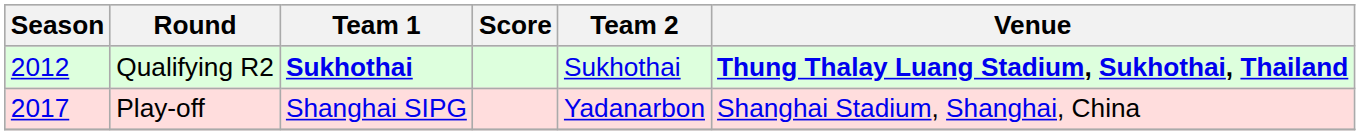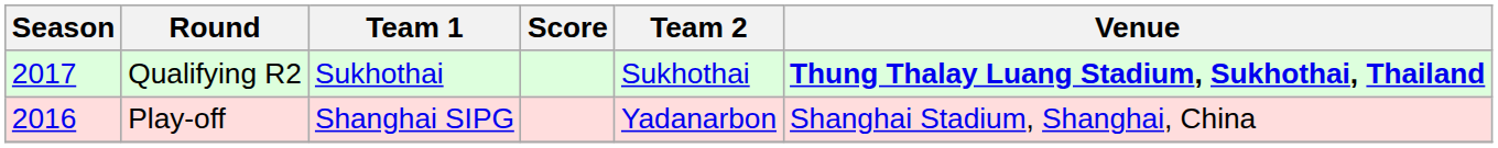 <table class="wikitable">
 <tr>
 <th>Season</th>
 <th>Round</th>
 <th>Team 1</th>
 <th>Score</th>
 <th>Team 2</th>
 <th>Venue</th>
 </tr>
 <tr style="background:#ddffdd">
-<td><a href='#'>2012</a></td>
+<td><a href='#'>2017</a></td>
 <td>Qualifying R2</td>
-<td><strong> <a href='#'>Sukhothai</a></strong></td>
+<td> <a href='#'>Sukhothai</a></td>
 <td></td>
 <td> <a href='#'>Sukhothai</a></td>
 <td><strong><a href='#'>Thung Thalay Luang Stadium</a>, <a href='#'>Sukhothai</a>, <a href='#'>Thailand</a></strong></td>
 </tr>
 <tr style="background:#ffdddd">
-<td><a href='#'>2017</a></td>
+<td><a href='#'>2016</a></td>
 <td>Play-off</td>
 <td> <a href='#'>Shanghai SIPG</a></td>
 <td></td>
 <td> <a href='#'>Yadanarbon</a></td>
 <td><a href='#'>Shanghai Stadium</a>, <a href='#'>Shanghai</a>, China</td>
 </tr>
 <tr>
 </tr>
 </table>
